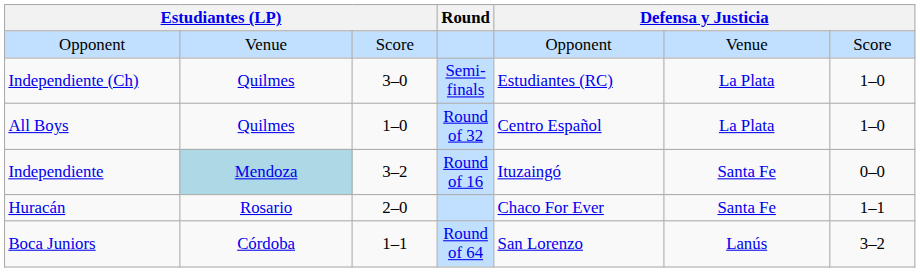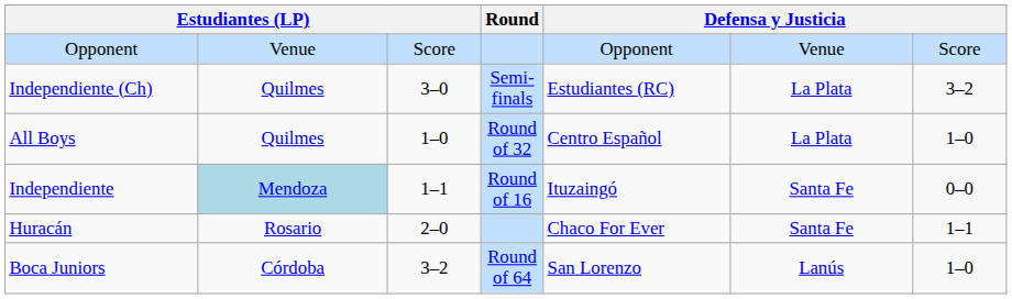 <table class="wikitable" style="text-align: center;">
 <tr>
 <th colspan=3><a href='#'>Estudiantes (LP)</a></th>
 <th width=>Round</th>
 <th colspan=3><a href='#'>Defensa y Justicia</a></th>
 </tr>
 <tr bgcolor=#c1e0ff>
 <td width= 190px>Opponent</td>
 <td width= 200px>Venue</td>
 <td width= 90px>Score</td>
 <td width=></td>
 <td width= 190px>Opponent</td>
 <td width= 200px>Venue</td>
 <td width= 90px>Score</td>
 </tr>
 <tr>
 <td align=left><a href='#'>Independiente (Ch)</a></td>
 <td><a href='#'>Quilmes</a></td>
 <td>3–0</td>
 <td bgcolor=#c1e0ff><a href='#'>Semi-finals</a></td>
 <td align=left><a href='#'>Estudiantes (RC)</a></td>
 <td><a href='#'>La Plata</a></td>
-<td>1–0</td>
+<td>3–2</td>
 </tr>
 <tr>
 <td align=left><a href='#'>All Boys</a></td>
 <td><a href='#'>Quilmes</a></td>
 <td>1–0</td>
 <td bgcolor=#c1e0ff><a href='#'>Round of 32</a></td>
 <td align=left><a href='#'>Centro Español</a></td>
 <td><a href='#'>La Plata</a></td>
 <td>1–0</td>
 </tr>
 <tr>
 <td align=left><a href='#'>Independiente</a></td>
 <td style="background: lightblue;"><a href='#'>Mendoza</a></td>
-<td>3–2</td>
+<td>1–1 </td>
 <td bgcolor=#c1e0ff><a href='#'>Round of 16</a></td>
 <td align=left><a href='#'>Ituzaingó</a></td>
 <td><a href='#'>Santa Fe</a></td>
 <td>0–0 </td>
 </tr>
 <tr>
 <td align=left><a href='#'>Huracán</a></td>
 <td><a href='#'>Rosario</a></td>
 <td>2–0</td>
 <td bgcolor=#c1e0ff><a href='#'></a></td>
 <td align=left><a href='#'>Chaco For Ever</a></td>
 <td><a href='#'>Santa Fe</a></td>
 <td>1–1 </td>
 </tr>
 <tr>
 <td align=left><a href='#'>Boca Juniors</a></td>
 <td><a href='#'>Córdoba</a></td>
-<td>1–1 </td>
+<td>3–2</td>
 <td bgcolor=#c1e0ff><a href='#'>Round of 64</a></td>
 <td align=left><a href='#'>San Lorenzo</a></td>
 <td><a href='#'>Lanús</a></td>
-<td>3–2</td>
+<td>1–0</td>
 </tr>
 </table>
